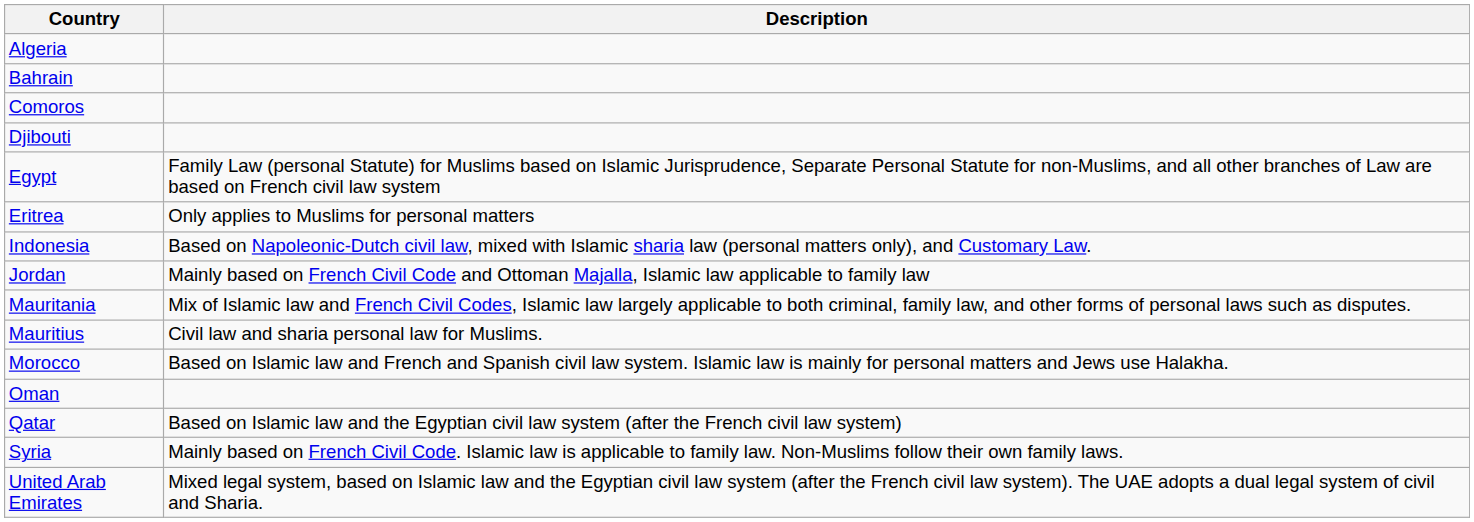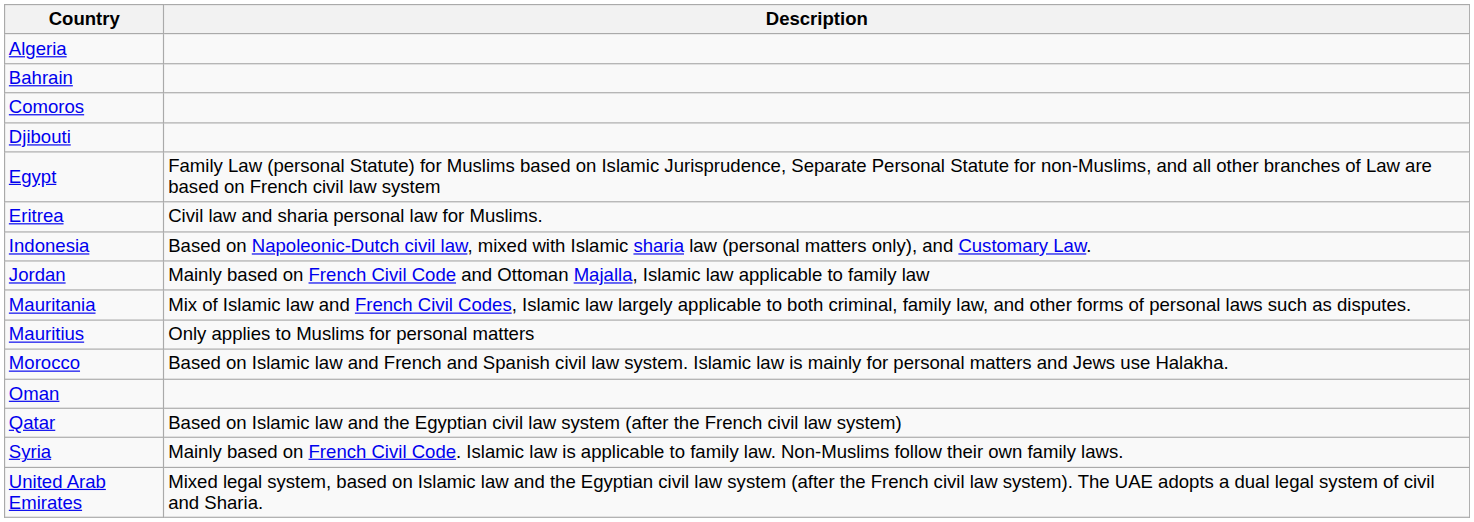 <table style="width:100%;" class="wikitable">
 <tr>
 <th style="width:130px;">Country</th>
 <th>Description</th>
 </tr>
 <tr>
 <td> <a href='#'>Algeria</a></td>
 <td></td>
 </tr>
 <tr>
 <td> <a href='#'>Bahrain</a></td>
 <td></td>
 </tr>
 <tr>
 <td> <a href='#'>Comoros</a></td>
 <td></td>
 </tr>
 <tr>
 <td> <a href='#'>Djibouti</a></td>
 <td></td>
 </tr>
 <tr>
 <td> <a href='#'>Egypt</a></td>
 <td>Family Law (personal Statute) for Muslims based on Islamic Jurisprudence, Separate Personal Statute for non-Muslims, and all other branches of Law are based on French civil law system</td>
 </tr>
 <tr>
 <td> <a href='#'>Eritrea</a></td>
-<td>Only applies to Muslims for personal matters</td>
+<td>Civil law and sharia personal law for Muslims.</td>
 </tr>
 <tr>
 <td> <a href='#'>Indonesia</a></td>
 <td>Based on <a href='#'>Napoleonic-Dutch civil law</a>, mixed with Islamic <a href='#'>sharia</a> law (personal matters only), and <a href='#'>Customary Law</a>.</td>
 </tr>
 <tr>
 <td> <a href='#'>Jordan</a></td>
 <td>Mainly based on <a href='#'>French Civil Code</a> and Ottoman <a href='#'>Majalla</a>, Islamic law applicable to family law</td>
 </tr>
 <tr>
 <td> <a href='#'>Mauritania</a></td>
 <td>Mix of Islamic law and <a href='#'>French Civil Codes</a>, Islamic law largely applicable to both criminal, family law, and other forms of personal laws such as disputes.</td>
 </tr>
 <tr>
 <td> <a href='#'>Mauritius</a></td>
-<td>Civil law and sharia personal law for Muslims.</td>
+<td>Only applies to Muslims for personal matters</td>
 </tr>
 <tr>
 <td> <a href='#'>Morocco</a></td>
 <td>Based on Islamic law and French and Spanish civil law system. Islamic law is mainly for personal matters and Jews use Halakha.</td>
 </tr>
 <tr>
 <td> <a href='#'>Oman</a></td>
 <td></td>
 </tr>
 <tr>
 <td> <a href='#'>Qatar</a></td>
 <td>Based on Islamic law and the Egyptian civil law system (after the French civil law system)</td>
 </tr>
 <tr>
 <td> <a href='#'>Syria</a></td>
 <td>Mainly based on <a href='#'>French Civil Code</a>. Islamic law is applicable to family law. Non-Muslims follow their own family laws.</td>
 </tr>
 <tr>
 <td> <a href='#'>United Arab Emirates</a></td>
 <td>Mixed legal system, based on Islamic law and the Egyptian civil law system (after the French civil law system). The UAE adopts a dual legal system of civil and Sharia.</td>
 </tr>
 </table>
